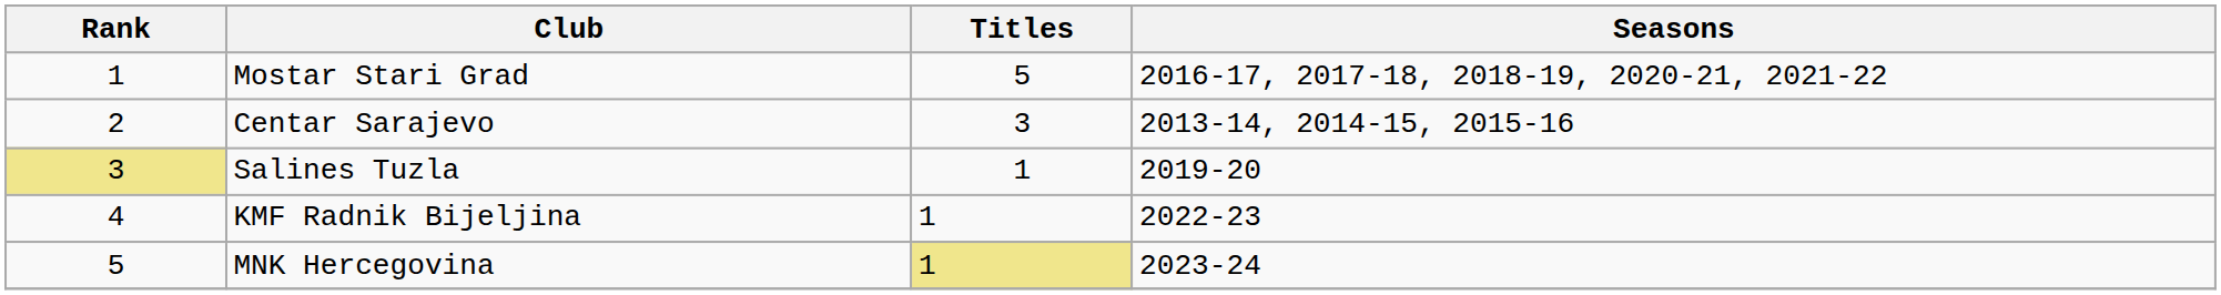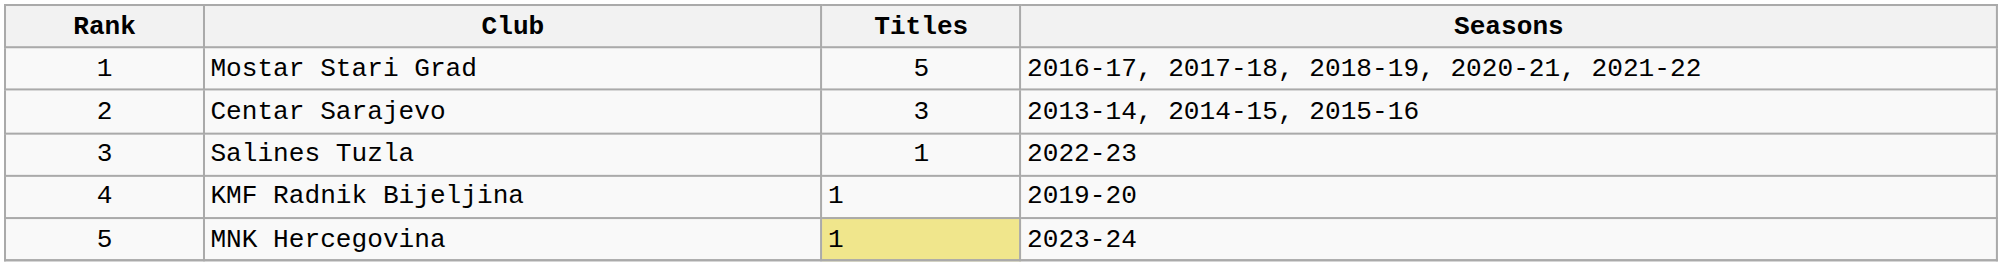 <table class="wikitable" style="width:50%">
 <tr>
 <th>Rank</th>
 <th>Club</th>
 <th>Titles</th>
 <th>Seasons</th>
 </tr>
 <tr>
 <td style="text-align:center; width:10%">1</td>
 <td style="; width:31%;">Mostar Stari Grad</td>
 <td style="text-align:center; width:10%;">5</td>
 <td style=" width:49%;">2016-17, 2017-18, 2018-19, 2020-21, 2021-22</td>
 </tr>
 <tr>
 <td style="text-align:center; width:10%">2</td>
 <td style="; width:31%;">Centar Sarajevo</td>
 <td style="text-align:center; width:10%;">3</td>
 <td style=" width:49%;">2013-14, 2014-15, 2015-16</td>
 </tr>
 <tr>
-<td style="background: khaki; text-align:center; width:10%">3</td>
+<td style="text-align:center; width:10%">3</td>
 <td style="; width:31%;">Salines Tuzla</td>
 <td style="text-align:center; width:10%;">1</td>
-<td style=" width:49%;">2019-20</td>
+<td style=" width:49%;">2022-23</td>
 </tr>
 <tr>
 <td style="text-align:center; width:10%">4</td>
 <td style="; width:31%;">KMF Radnik Bijeljina</td>
 <td>1</td>
-<td style=" width:49%;">2022-23</td>
+<td style=" width:49%;">2019-20</td>
 </tr>
 <tr>
 <td style="text-align:center; width:10%">5</td>
 <td style="; width:31%;">MNK Hercegovina</td>
 <td style="background: khaki;">1</td>
 <td style=" width:49%;">2023-24</td>
 </tr>
 <tr>
 </tr>
 </table>
